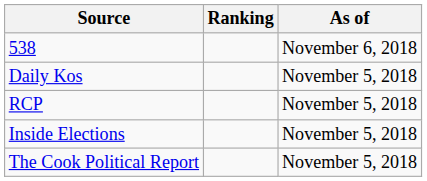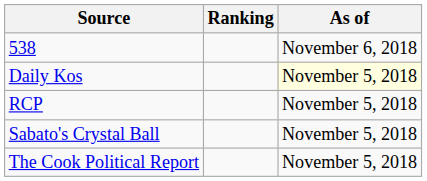 <table class="wikitable" style="text-align:center">
 <tr>
 <th>Source</th>
 <th>Ranking</th>
 <th>As of</th>
 </tr>
 <tr>
 <td align="left"><a href='#'>538</a></td>
 <td></td>
 <td>November 6, 2018</td>
 </tr>
 <tr>
 <td align="left"><a href='#'>Daily Kos</a></td>
 <td></td>
-<td>November 5, 2018</td>
+<td style="background: lightyellow;">November 5, 2018</td>
 </tr>
 <tr>
 <td align="left"><a href='#'>RCP</a></td>
 <td></td>
 <td>November 5, 2018</td>
 </tr>
 <tr>
-<td align="left"><a href='#'>Inside Elections</a></td>
+<td align="left"><a href='#'>Sabato's Crystal Ball</a></td>
 <td></td>
 <td>November 5, 2018</td>
 </tr>
 <tr>
 <td align="left"><a href='#'>The Cook Political Report</a></td>
 <td></td>
 <td>November 5, 2018</td>
 </tr>
 </table>
